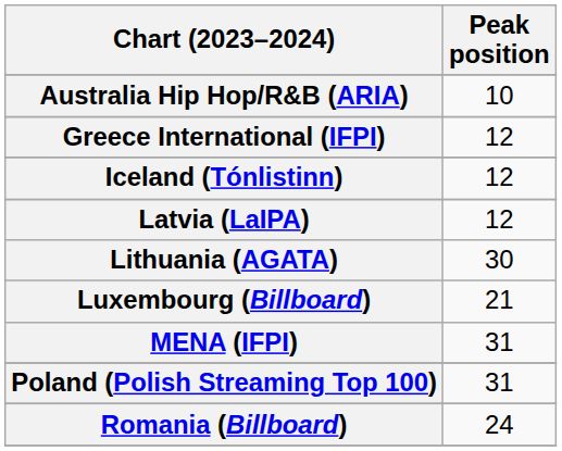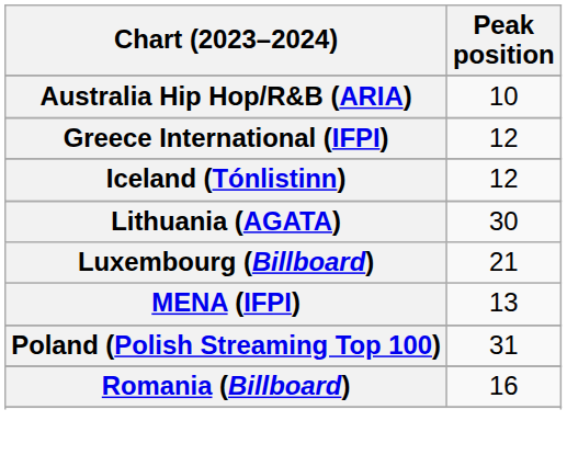 <table class="wikitable sortable plainrowheaders" style="text-align:center">
 <tr>
 <th scope="col">Chart (2023–2024)</th>
 <th scope="col">Peak<br>position</th>
 </tr>
 <tr>
 </tr>
 <tr>
 <th scope="row">Australia Hip Hop/R&B (<a href='#'>ARIA</a>)</th>
 <td>10</td>
 </tr>
 <tr>
 </tr>
 <tr>
 </tr>
 <tr>
 </tr>
 <tr>
 </tr>
 <tr>
 </tr>
 <tr>
 </tr>
 <tr>
 </tr>
 <tr>
 <th scope="row">Greece International (<a href='#'>IFPI</a>)</th>
 <td>12</td>
 </tr>
 <tr>
 </tr>
 <tr>
 <th scope="row">Iceland (<a href='#'>Tónlistinn</a>)</th>
 <td>12</td>
 </tr>
 <tr>
 </tr>
 <tr>
 </tr>
 <tr>
-<th scope="row">Latvia (<a href='#'>LaIPA</a>)</th>
-<td>12</td>
-</tr>
-<tr>
 <th scope="row">Lithuania (<a href='#'>AGATA</a>)</th>
 <td>30</td>
 </tr>
 <tr>
 <th scope="row">Luxembourg (<em><a href='#'>Billboard</a></em>)</th>
 <td>21</td>
 </tr>
 <tr>
 <th scope="row"><a href='#'>MENA</a> (<a href='#'>IFPI</a>)</th>
-<td>31</td>
+<td>13</td>
 </tr>
 <tr>
 </tr>
 <tr>
 </tr>
 <tr>
 <th scope="row">Poland (<a href='#'>Polish Streaming Top 100</a>)</th>
 <td>31</td>
 </tr>
 <tr>
 </tr>
 <tr>
 <th scope="row"><a href='#'>Romania</a> (<em><a href='#'>Billboard</a></em>)</th>
-<td>24</td>
+<td>16</td>
 </tr>
 <tr>
 </tr>
 <tr>
 </tr>
 <tr>
 </tr>
 <tr>
 </tr>
 <tr>
 </tr>
 <tr>
 </tr>
 <tr>
 </tr>
 <tr>
 </tr>
 <tr>
 </tr>
 </table>
